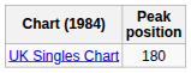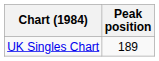 <table class="wikitable sortable">
 <tr>
 <th>Chart (1984)</th>
 <th>Peak<br>position</th>
 </tr>
 <tr>
 <td><a href='#'>UK Singles Chart</a></td>
-<td style="text-align:center;">180</td>
+<td style="text-align:center;">189</td>
 </tr>
 </table>
